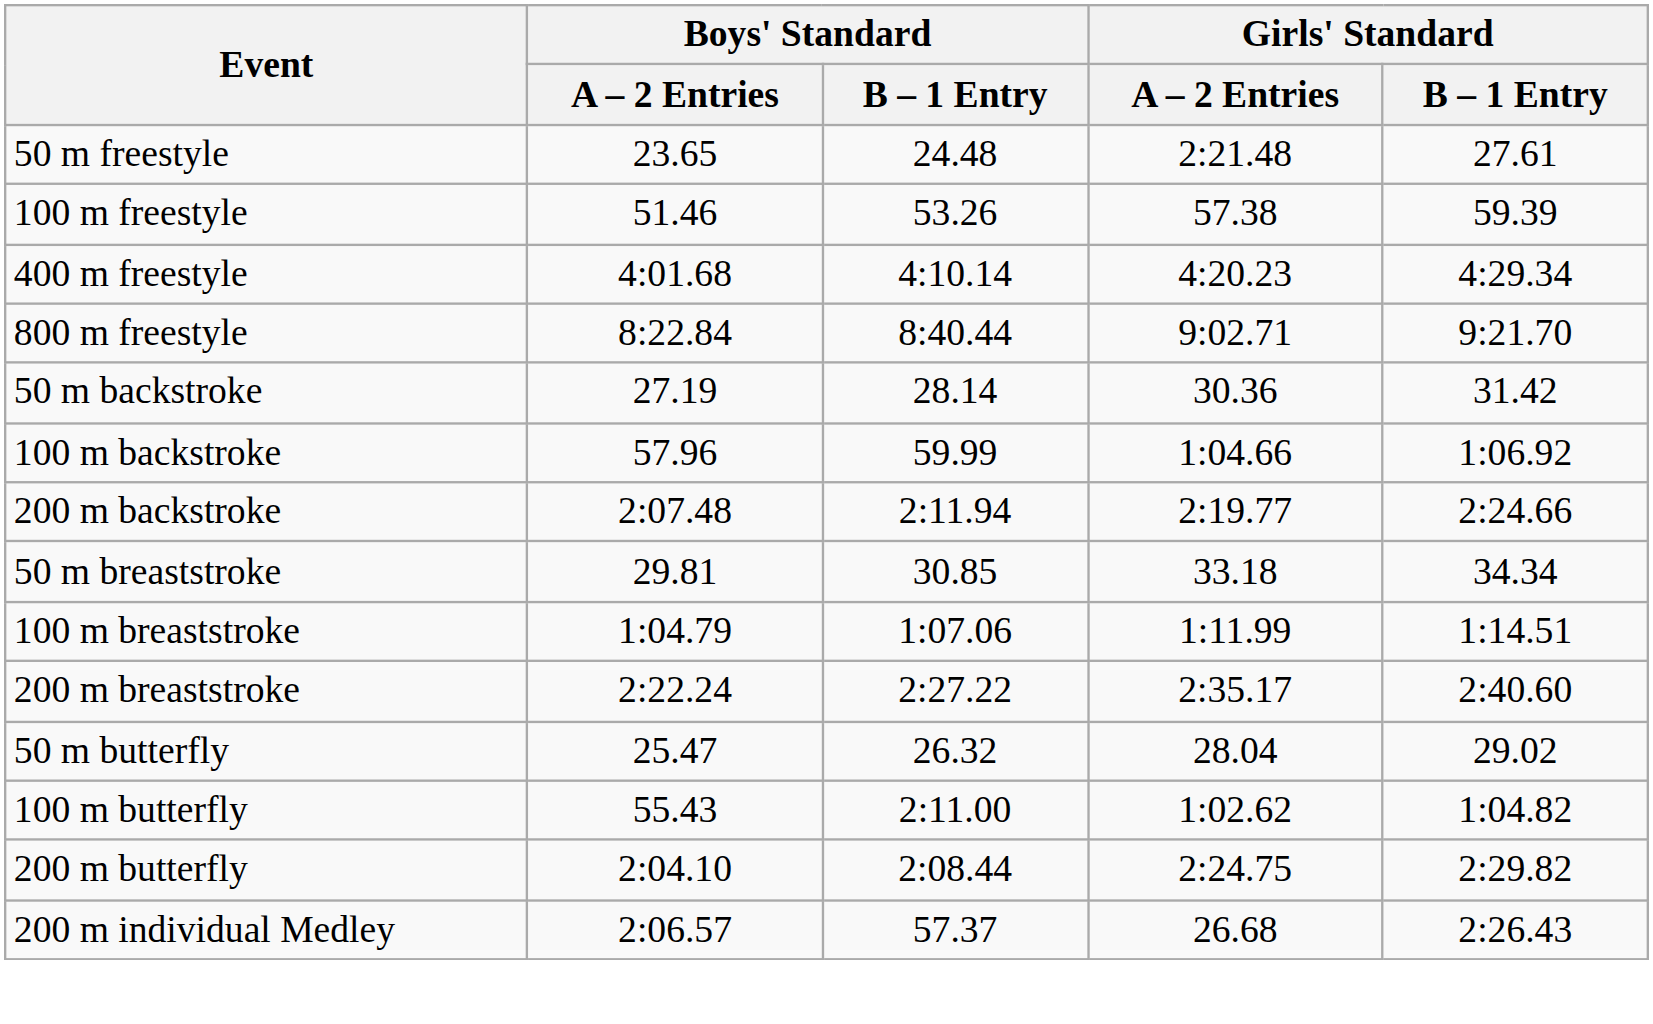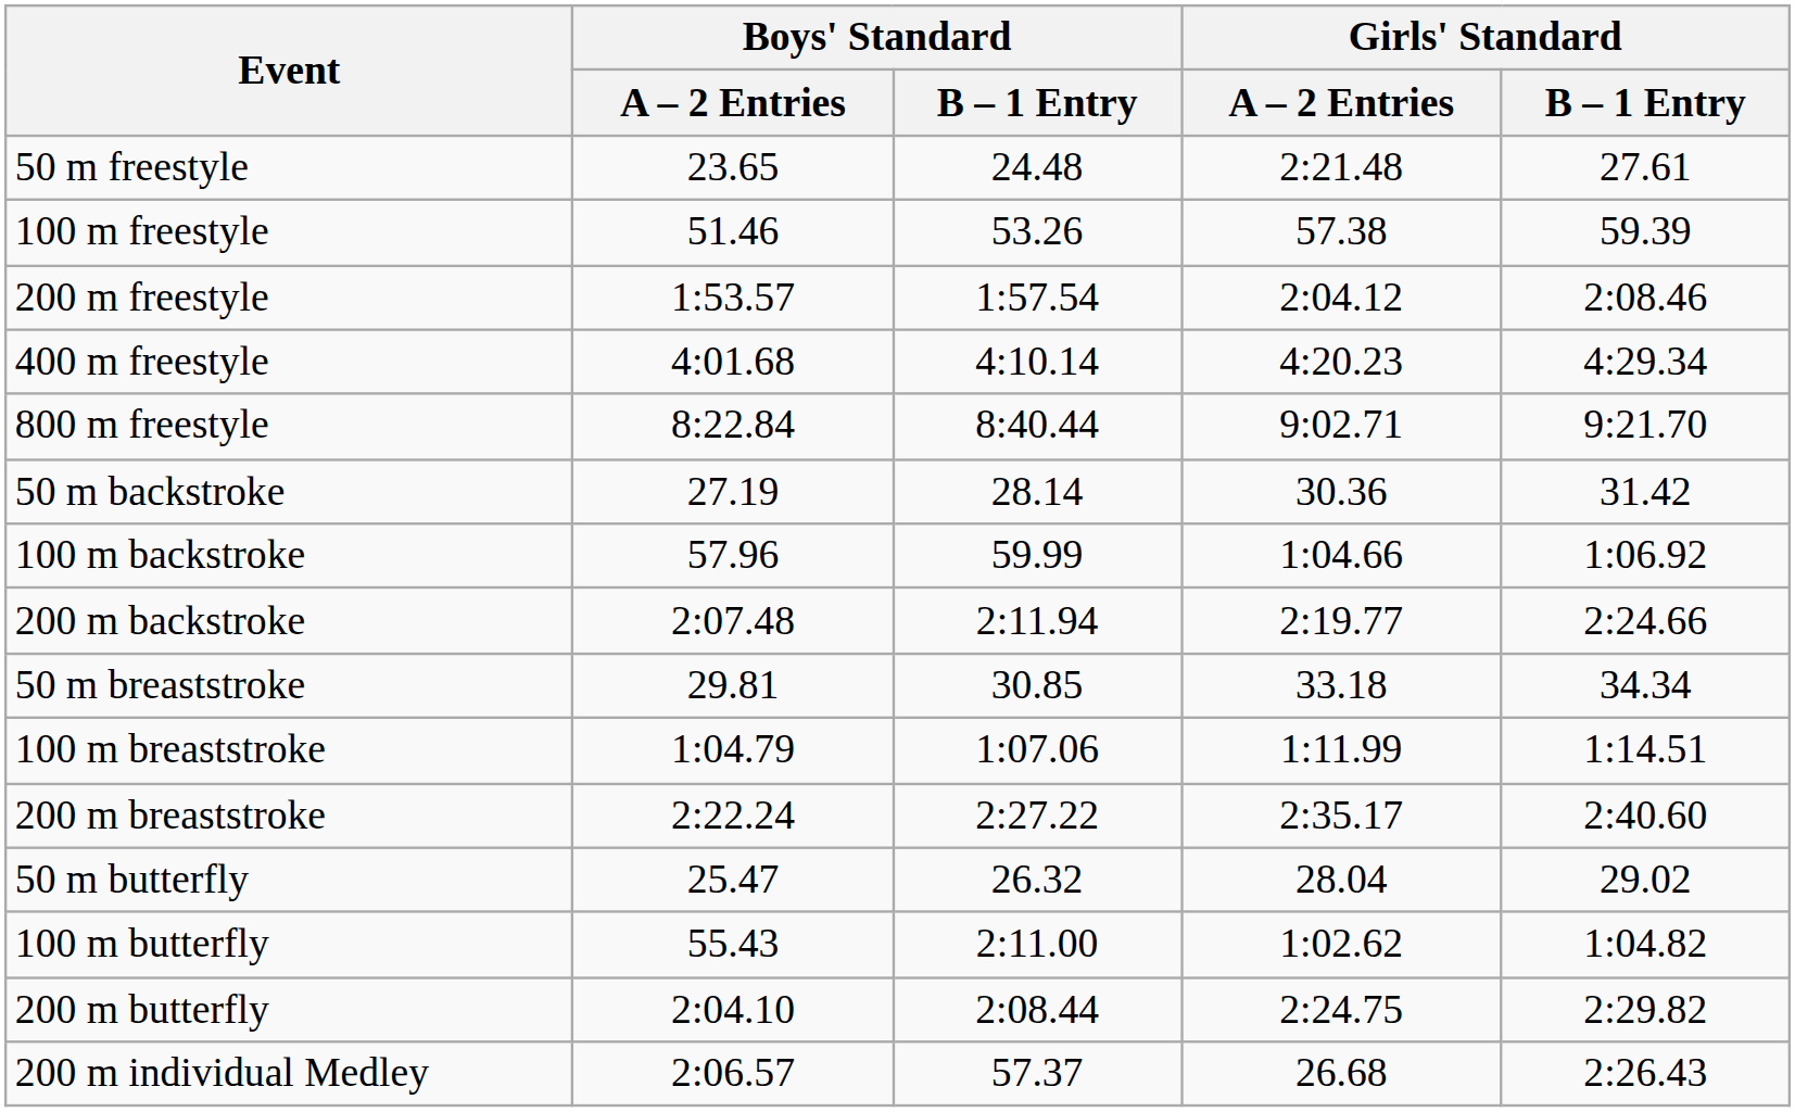 <table class="wikitable" width=700>
 <tr>
 <th rowspan=2>Event</th>
 <th colspan=2>Boys' Standard</th>
 <th colspan=2>Girls' Standard</th>
 </tr>
 <tr>
 <th>A – 2 Entries</th>
 <th>B – 1 Entry</th>
 <th>A – 2 Entries</th>
 <th>B – 1 Entry</th>
 </tr>
 <tr align=center>
 <td align=left>50 m freestyle</td>
 <td>23.65</td>
 <td>24.48</td>
 <td>2:21.48</td>
 <td>27.61</td>
 </tr>
 <tr align=center>
 <td align=left>100 m freestyle</td>
 <td>51.46</td>
 <td>53.26</td>
 <td>57.38</td>
 <td>59.39</td>
+</tr>
+<tr align=center>
+<td align=left>200 m freestyle</td>
+<td>1:53.57</td>
+<td>1:57.54</td>
+<td>2:04.12</td>
+<td>2:08.46</td>
 </tr>
 <tr align=center>
 <td align=left>400 m freestyle</td>
 <td>4:01.68</td>
 <td>4:10.14</td>
 <td>4:20.23</td>
 <td>4:29.34</td>
 </tr>
 <tr align=center>
 <td align=left>800 m freestyle</td>
 <td>8:22.84</td>
 <td>8:40.44</td>
 <td>9:02.71</td>
 <td>9:21.70</td>
 </tr>
 <tr align=center>
 <td align=left>50 m backstroke</td>
 <td>27.19</td>
 <td>28.14</td>
 <td>30.36</td>
 <td>31.42</td>
 </tr>
 <tr align=center>
 <td align=left>100 m backstroke</td>
 <td>57.96</td>
 <td>59.99</td>
 <td>1:04.66</td>
 <td>1:06.92</td>
 </tr>
 <tr align=center>
 <td align=left>200 m backstroke</td>
 <td>2:07.48</td>
 <td>2:11.94</td>
 <td>2:19.77</td>
 <td>2:24.66</td>
 </tr>
 <tr align=center>
 <td align=left>50 m breaststroke</td>
 <td>29.81</td>
 <td>30.85</td>
 <td>33.18</td>
 <td>34.34</td>
 </tr>
 <tr align=center>
 <td align=left>100 m breaststroke</td>
 <td>1:04.79</td>
 <td>1:07.06</td>
 <td>1:11.99</td>
 <td>1:14.51</td>
 </tr>
 <tr align=center>
 <td align=left>200 m breaststroke</td>
 <td>2:22.24</td>
 <td>2:27.22</td>
 <td>2:35.17</td>
 <td>2:40.60</td>
 </tr>
 <tr align=center>
 <td align=left>50 m butterfly</td>
 <td>25.47</td>
 <td>26.32</td>
 <td>28.04</td>
 <td>29.02</td>
 </tr>
 <tr align=center>
 <td align=left>100 m butterfly</td>
 <td>55.43</td>
 <td>2:11.00</td>
 <td>1:02.62</td>
 <td>1:04.82</td>
 </tr>
 <tr align=center>
 <td align=left>200 m butterfly</td>
 <td>2:04.10</td>
 <td>2:08.44</td>
 <td>2:24.75</td>
 <td>2:29.82</td>
 </tr>
 <tr align=center>
 <td align=left>200 m individual Medley</td>
 <td>2:06.57</td>
 <td>57.37</td>
 <td>26.68</td>
 <td>2:26.43</td>
 </tr>
 </table>
